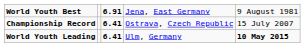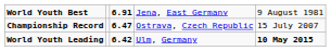 <table class="wikitable">
 <tr>
 <td><strong>World Youth Best</strong></td>
 <td></td>
 <td><strong>6.91</strong></td>
 <td><a href='#'>Jena</a>, <a href='#'>East Germany</a></td>
 <td>9 August 1981</td>
 </tr>
 <tr>
 <td><strong>Championship Record</strong></td>
 <td></td>
-<td><strong>6.41</strong></td>
+<td><strong>6.47</strong></td>
 <td><a href='#'>Ostrava</a>, <a href='#'>Czech Republic</a></td>
 <td>15 July 2007</td>
 </tr>
 <tr>
 <td><strong>World Youth Leading</strong></td>
 <td></td>
-<td><strong>6.41</strong></td>
+<td><strong>6.42</strong></td>
 <td><a href='#'>Ulm</a>, <a href='#'>Germany</a></td>
 <td><strong>10 May 2015</strong></td>
 </tr>
 </table>
